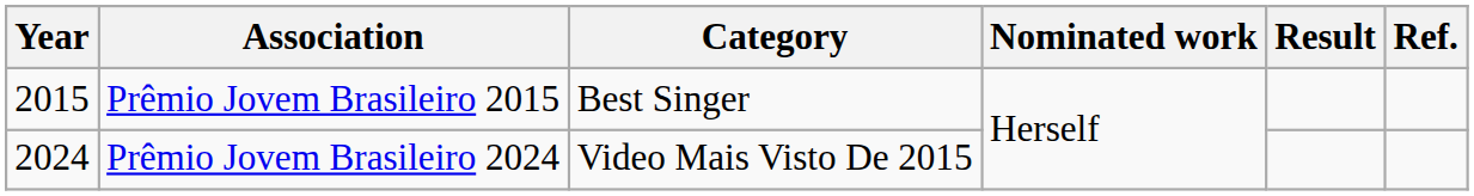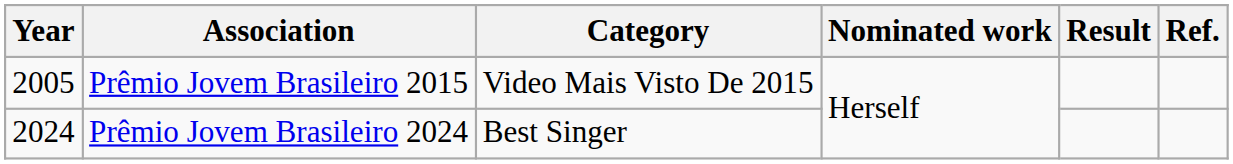 <table class="wikitable" style="font-size:90%">
 <tr>
 <th>Year</th>
 <th>Association</th>
 <th>Category</th>
 <th>Nominated work</th>
 <th>Result</th>
 <th>Ref.</th>
 </tr>
 <tr>
-<td>2015</td>
+<td>2005</td>
 <td><a href='#'>Prêmio Jovem Brasileiro</a> 2015</td>
-<td>Best Singer</td>
+<td>Video Mais Visto De 2015</td>
 <td rowspan="2">Herself</td>
 <td></td>
 <td></td>
 </tr>
 <tr>
 <td rowspan="2">2024</td>
 <td><a href='#'>Prêmio Jovem Brasileiro</a> 2024</td>
-<td>Video Mais Visto De 2015</td>
+<td>Best Singer</td>
 <td></td>
 <td></td>
 </tr>
 </table>
